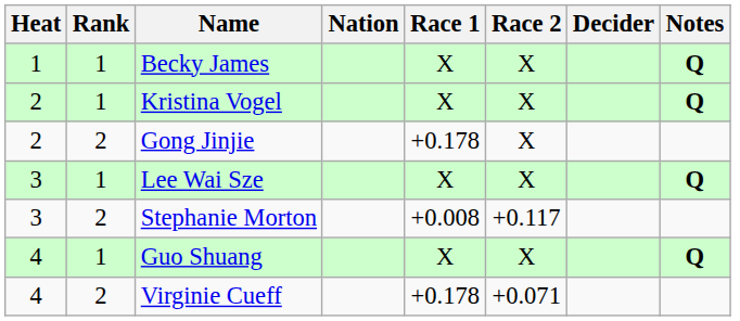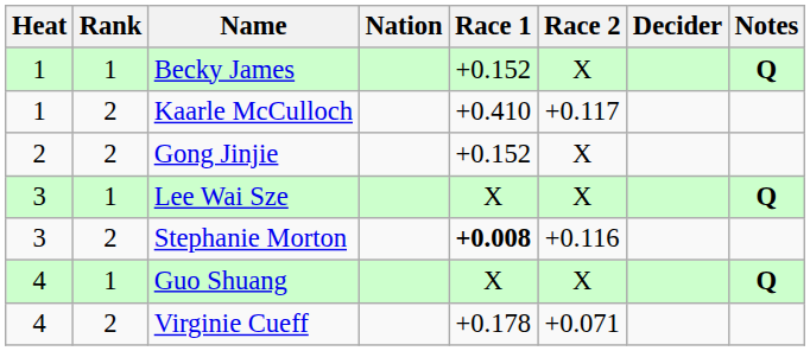 <table class="wikitable sortable" style="text-align:center">
 <tr>
 <th>Heat</th>
 <th>Rank</th>
 <th>Name</th>
 <th>Nation</th>
 <th>Race 1</th>
 <th>Race 2</th>
 <th>Decider</th>
 <th>Notes</th>
 </tr>
 <tr bgcolor=ccffcc>
 <td>1</td>
 <td>1</td>
 <td align=left><a href='#'>Becky James</a></td>
 <td align=left></td>
-<td>X</td>
+<td>+0.152</td>
 <td>X</td>
 <td></td>
 <td><strong>Q</strong></td>
 </tr>
-<tr bgcolor=ccffcc>
+<tr>
+<td>1</td>
 <td>2</td>
-<td>1</td>
-<td align=left><a href='#'>Kristina Vogel</a></td>
+<td align=left><a href='#'>Kaarle McCulloch</a></td>
 <td align=left></td>
-<td>X</td>
-<td>X</td>
+<td>+0.410</td>
+<td>+0.117</td>
 <td></td>
-<td><strong>Q</strong></td>
+<td></td>
 </tr>
 <tr>
 <td>2</td>
 <td>2</td>
 <td align=left><a href='#'>Gong Jinjie</a></td>
 <td align=left></td>
-<td>+0.178</td>
+<td>+0.152</td>
 <td>X</td>
 <td></td>
 <td></td>
 </tr>
 <tr bgcolor=ccffcc>
 <td>3</td>
 <td>1</td>
 <td align=left><a href='#'>Lee Wai Sze</a></td>
 <td align=left></td>
 <td>X</td>
 <td>X</td>
 <td></td>
 <td><strong>Q</strong></td>
 </tr>
 <tr>
 <td>3</td>
 <td>2</td>
 <td align=left><a href='#'>Stephanie Morton</a></td>
 <td align=left></td>
-<td>+0.008</td>
-<td>+0.117</td>
+<td><strong>+0.008</strong></td>
+<td>+0.116</td>
 <td></td>
 <td></td>
 </tr>
 <tr bgcolor=ccffcc>
 <td>4</td>
 <td>1</td>
 <td align=left><a href='#'>Guo Shuang</a></td>
 <td align=left></td>
 <td>X</td>
 <td>X</td>
 <td></td>
 <td><strong>Q</strong></td>
 </tr>
 <tr>
 <td>4</td>
 <td>2</td>
 <td align=left><a href='#'>Virginie Cueff</a></td>
 <td align=left></td>
 <td>+0.178</td>
 <td>+0.071</td>
 <td></td>
 <td></td>
 </tr>
 </table>
